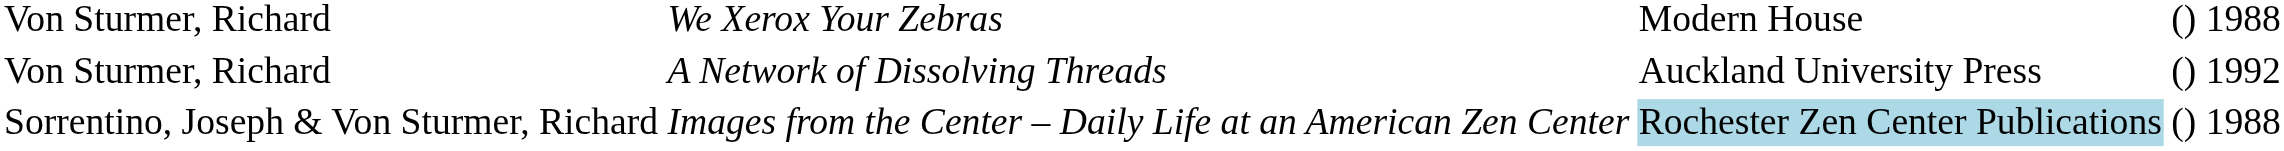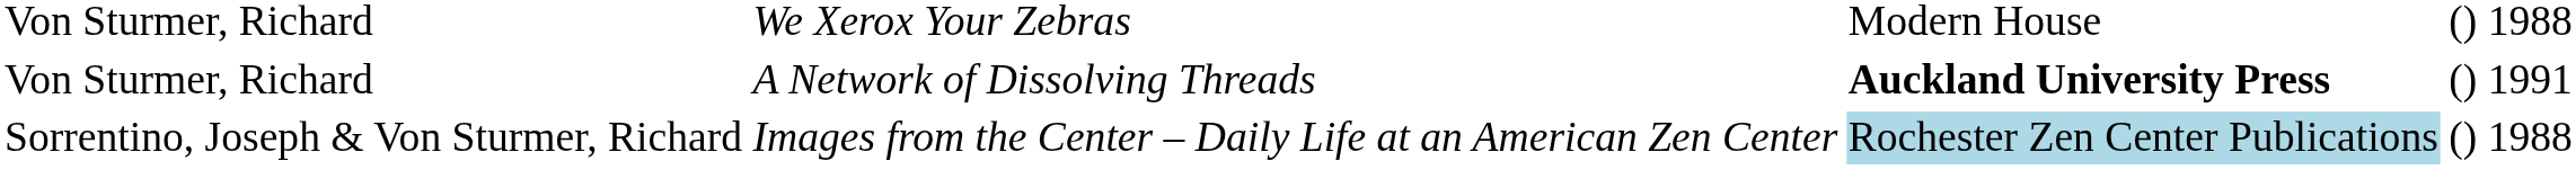 <table>
 <tr>
 <td>Von Sturmer, Richard</td>
 <td><em>We Xerox Your Zebras</em></td>
 <td>Modern House</td>
 <td>()</td>
 <td>1988</td>
 </tr>
 <tr>
 <td>Von Sturmer, Richard</td>
 <td><em>A Network of Dissolving Threads</em></td>
-<td>Auckland University Press</td>
+<td><strong>Auckland University Press</strong></td>
 <td>()</td>
-<td>1992</td>
+<td>1991</td>
 </tr>
 <tr>
 <td>Sorrentino, Joseph & Von Sturmer, Richard</td>
 <td><em>Images from the Center – Daily Life at an American Zen Center</em></td>
 <td style="background: lightblue;">Rochester Zen Center Publications</td>
 <td>()</td>
 <td>1988</td>
 </tr>
 <tr>
 </tr>
 </table>
